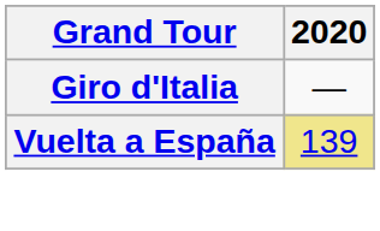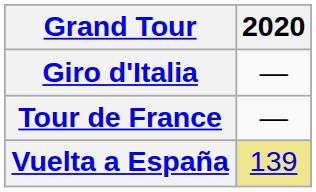 <table class="wikitable plainrowheaders">
 <tr>
 <th scope="col"><a href='#'>Grand Tour</a></th>
 <th scope="col">2020</th>
 </tr>
 <tr style="text-align:center;">
 <th scope="row"> <a href='#'>Giro d'Italia</a></th>
 <td>—</td>
 </tr>
 <tr style="text-align:center;">
+<th scope="row"> <a href='#'>Tour de France</a></th>
+<td>—</td>
+</tr>
+<tr style="text-align:center;">
 <th scope="row"> <a href='#'>Vuelta a España</a></th>
 <td style="background: khaki;"><a href='#'>139</a></td>
 </tr>
 </table>
